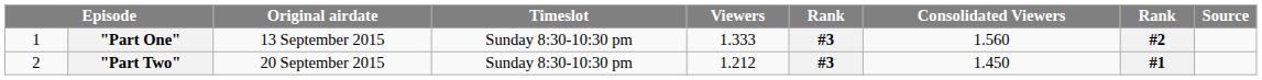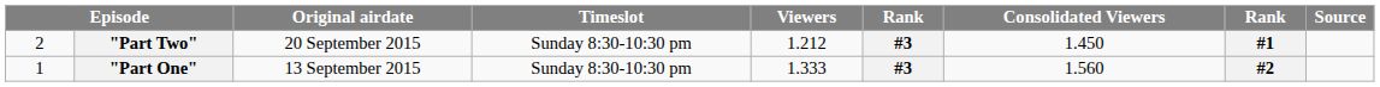 <table class="wikitable plainrowheaders" style="text-align:center; line-height:16px; width:99%;">
 <tr>
 <th scope="col" style="background:grey; color:white;" colspan="2">Episode</th>
 <th scope="col" style="background:grey; color:white;">Original airdate</th>
 <th scope="col" style="background:grey; color:white;">Timeslot</th>
 <th scope="col" style="background:grey; color:white;">Viewers<br><small></small></th>
 <th scope="col" style="background:grey; color:white;">Rank<br><small></small></th>
 <th scope="col" style="background:grey; color:white;">Consolidated Viewers<br><small></small></th>
 <th scope="col" style="background:grey; color:white;">Rank<br><small></small></th>
 <th scope="col" style="background:grey; color:white; width:05%;">Source</th>
 </tr>
 <tr>
+<td style="width:05%;">2</td>
+<th scope="row" style="text-align:center">"Part Two"</th>
+<td>20 September 2015</td>
+<td>Sunday 8:30-10:30 pm</td>
+<td>1.212</td>
+<th>#3</th>
+<td>1.450</td>
+<th>#1</th>
+<td></td>
+</tr>
+<tr>
 <td style="width:05%;">1</td>
 <th scope="row" style="text-align:center">"Part One"</th>
 <td>13 September 2015</td>
 <td>Sunday 8:30-10:30 pm</td>
 <td>1.333</td>
 <th>#3</th>
 <td>1.560</td>
 <th>#2</th>
 <td></td>
 </tr>
-<tr>
-<td style="width:05%;">2</td>
-<th scope="row" style="text-align:center">"Part Two"</th>
-<td>20 September 2015</td>
-<td>Sunday 8:30-10:30 pm</td>
-<td>1.212</td>
-<th>#3</th>
-<td>1.450</td>
-<th>#1</th>
-<td></td>
-</tr>
 </table>
